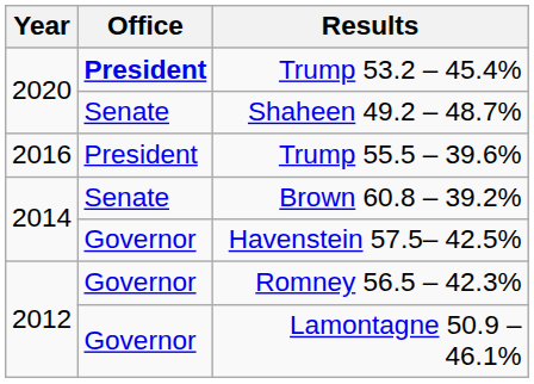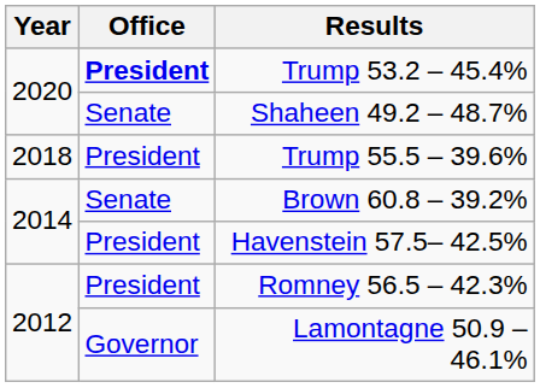 <table class=wikitable>
 <tr>
 <th width="30">Year</th>
 <th width="60">Office</th>
 <th width="180">Results</th>
 </tr>
 <tr>
 <td rowspan="2">2020</td>
 <td><strong><a href='#'>President</a></strong></td>
 <td align="right" ><a href='#'>Trump</a> 53.2 – 45.4%</td>
 </tr>
 <tr>
 <td><a href='#'>Senate</a></td>
 <td align="right" ><a href='#'>Shaheen</a> 49.2 – 48.7%</td>
 </tr>
 <tr>
-<td>2016</td>
+<td>2018</td>
 <td><a href='#'>President</a></td>
 <td align="right" ><a href='#'>Trump</a> 55.5 – 39.6%</td>
 </tr>
 <tr>
 <td rowspan="2">2014</td>
 <td><a href='#'>Senate</a></td>
 <td align="right" ><a href='#'>Brown</a> 60.8 – 39.2%</td>
 </tr>
 <tr>
-<td><a href='#'>Governor</a></td>
+<td><a href='#'>President</a></td>
 <td align="right" ><a href='#'>Havenstein</a> 57.5– 42.5%</td>
 </tr>
 <tr>
 <td rowspan="2">2012</td>
-<td><a href='#'>Governor</a></td>
+<td><a href='#'>President</a></td>
 <td align="right" ><a href='#'>Romney</a> 56.5 – 42.3%</td>
 </tr>
 <tr>
 <td><a href='#'>Governor</a></td>
 <td align="right" ><a href='#'>Lamontagne</a> 50.9 – 46.1%</td>
 </tr>
 </table>
